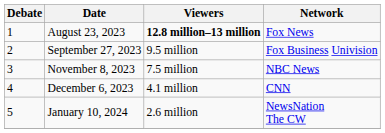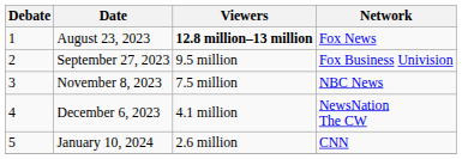 <table class="wikitable">
 <tr>
 <th>Debate</th>
 <th>Date</th>
 <th>Viewers</th>
 <th>Network</th>
 </tr>
 <tr>
 <td>1</td>
 <td>August 23, 2023</td>
 <td><strong>12.8 million–13 million</strong></td>
 <td><a href='#'>Fox News</a></td>
 </tr>
 <tr>
 <td>2</td>
 <td>September 27, 2023</td>
 <td>9.5 million</td>
 <td><a href='#'>Fox Business</a> <a href='#'>Univision</a></td>
 </tr>
 <tr>
 <td>3</td>
 <td>November 8, 2023</td>
 <td>7.5 million</td>
 <td><a href='#'>NBC News</a></td>
 </tr>
 <tr>
 <td>4</td>
 <td>December 6, 2023</td>
 <td>4.1 million</td>
-<td><a href='#'>CNN</a></td>
+<td><a href='#'>NewsNation</a><br><a href='#'>The CW</a></td>
 </tr>
 <tr>
 <td>5</td>
 <td>January 10, 2024</td>
 <td>2.6 million</td>
-<td><a href='#'>NewsNation</a><br><a href='#'>The CW</a></td>
+<td><a href='#'>CNN</a></td>
 </tr>
 <tr>
 </tr>
 </table>
